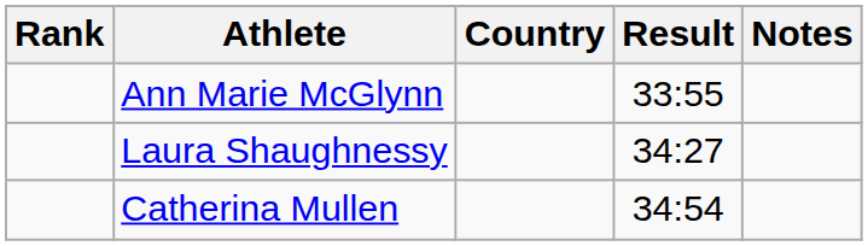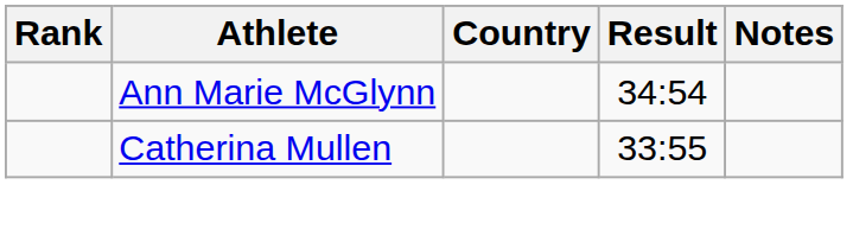 <table class="wikitable sortable" style=text-align:center>
 <tr>
 <th>Rank</th>
 <th>Athlete</th>
 <th>Country</th>
 <th>Result</th>
 <th>Notes</th>
 </tr>
 <tr>
 <td></td>
 <td align=left><a href='#'>Ann Marie McGlynn</a></td>
 <td align=left></td>
-<td>33:55</td>
-<td></td>
-</tr>
-<tr>
-<td></td>
-<td align=left><a href='#'>Laura Shaughnessy</a></td>
-<td align=left></td>
-<td>34:27</td>
+<td>34:54</td>
 <td></td>
 </tr>
 <tr>
 <td></td>
 <td align=left><a href='#'>Catherina Mullen</a></td>
 <td align=left></td>
-<td>34:54</td>
+<td>33:55</td>
 <td></td>
 </tr>
 </table>
